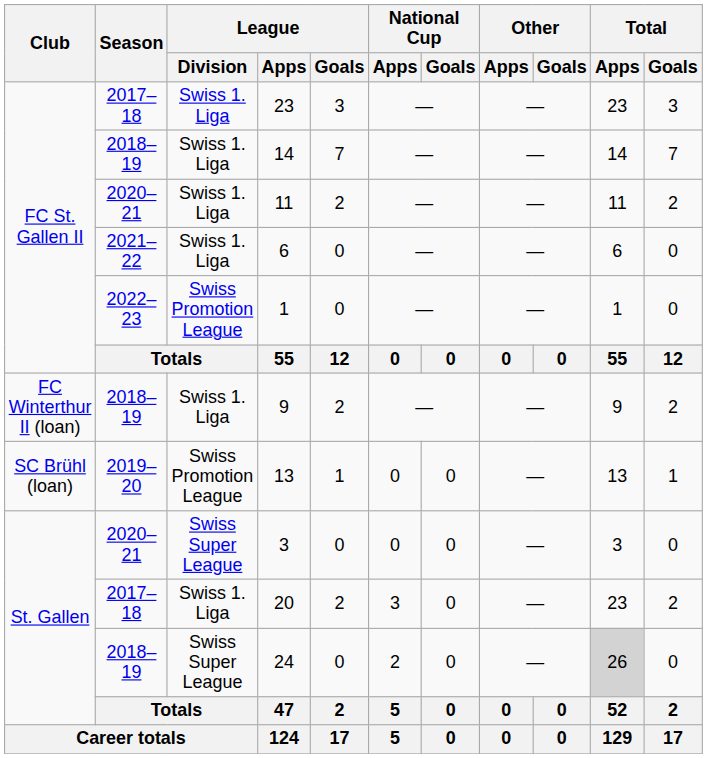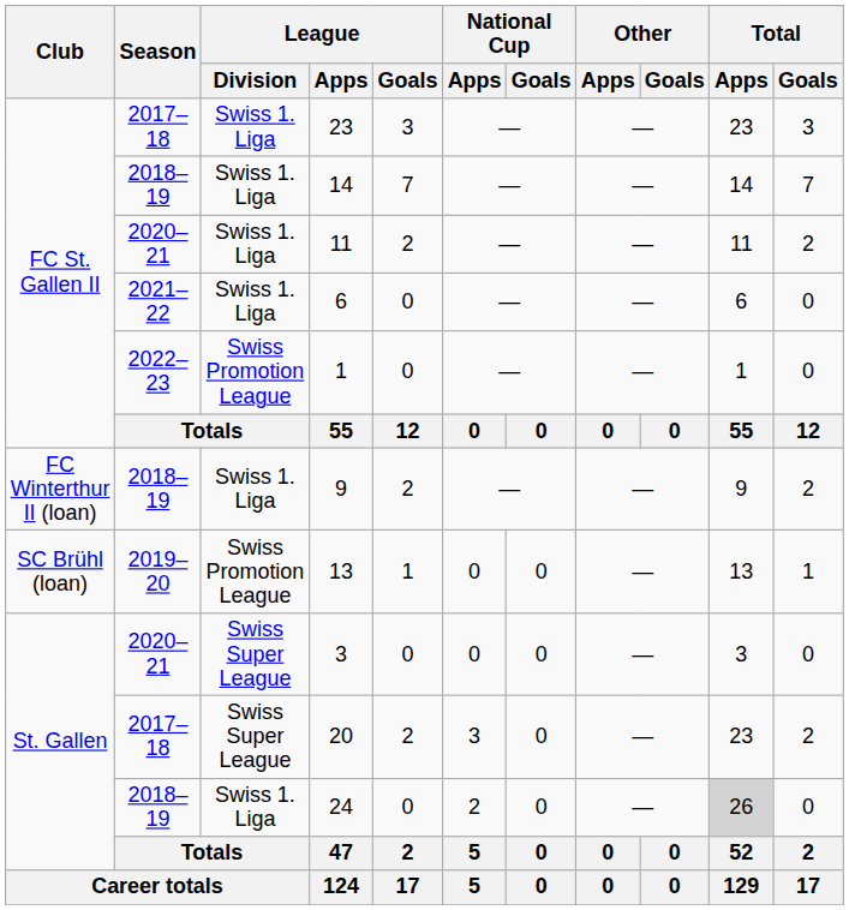 <table class="wikitable" style="text-align:center">
 <tr>
 <th rowspan="2">Club</th>
 <th rowspan="2">Season</th>
 <th colspan="3">League</th>
 <th colspan="2">National Cup</th>
 <th colspan="2">Other</th>
 <th colspan="2">Total</th>
 </tr>
 <tr>
 <th>Division</th>
 <th>Apps</th>
 <th>Goals</th>
 <th>Apps</th>
 <th>Goals</th>
 <th>Apps</th>
 <th>Goals</th>
 <th>Apps</th>
 <th>Goals</th>
 </tr>
 <tr>
 <td rowspan="6"><a href='#'>FC St. Gallen II</a></td>
 <td><a href='#'>2017–18</a></td>
 <td><a href='#'>Swiss 1. Liga</a></td>
 <td>23</td>
 <td>3</td>
 <td colspan="2">—</td>
 <td colspan="2">—</td>
 <td>23</td>
 <td>3</td>
 </tr>
 <tr>
 <td><a href='#'>2018–19</a></td>
 <td>Swiss 1. Liga</td>
 <td>14</td>
 <td>7</td>
 <td colspan="2">—</td>
 <td colspan="2">—</td>
 <td>14</td>
 <td>7</td>
 </tr>
 <tr>
 <td><a href='#'>2020–21</a></td>
 <td>Swiss 1. Liga</td>
 <td>11</td>
 <td>2</td>
 <td colspan="2">—</td>
 <td colspan="2">—</td>
 <td>11</td>
 <td>2</td>
 </tr>
 <tr>
 <td><a href='#'>2021–22</a></td>
 <td>Swiss 1. Liga</td>
 <td>6</td>
 <td>0</td>
 <td colspan="2">—</td>
 <td colspan="2">—</td>
 <td>6</td>
 <td>0</td>
 </tr>
 <tr>
 <td><a href='#'>2022–23</a></td>
 <td><a href='#'>Swiss Promotion League</a></td>
 <td>1</td>
 <td>0</td>
 <td colspan="2">—</td>
 <td colspan="2">—</td>
 <td>1</td>
 <td>0</td>
 </tr>
 <tr>
 <th colspan="2">Totals</th>
 <th>55</th>
 <th>12</th>
 <th>0</th>
 <th>0</th>
 <th>0</th>
 <th>0</th>
 <th>55</th>
 <th>12</th>
 </tr>
 <tr>
 <td><a href='#'>FC Winterthur II</a> (loan)</td>
 <td><a href='#'>2018–19</a></td>
 <td>Swiss 1. Liga</td>
 <td>9</td>
 <td>2</td>
 <td colspan="2">—</td>
 <td colspan="2">—</td>
 <td>9</td>
 <td>2</td>
 </tr>
 <tr>
 <td><a href='#'>SC Brühl</a> (loan)</td>
 <td><a href='#'>2019–20</a></td>
 <td>Swiss Promotion League</td>
 <td>13</td>
 <td>1</td>
 <td>0</td>
 <td>0</td>
 <td colspan="2">—</td>
 <td>13</td>
 <td>1</td>
 </tr>
 <tr>
 <td rowspan="4"><a href='#'>St. Gallen</a></td>
 <td><a href='#'>2020–21</a></td>
 <td><a href='#'>Swiss Super League</a></td>
 <td>3</td>
 <td>0</td>
 <td>0</td>
 <td>0</td>
 <td colspan="2">—</td>
 <td>3</td>
 <td>0</td>
 </tr>
 <tr>
 <td><a href='#'>2017–18</a></td>
-<td>Swiss 1. Liga</td>
+<td>Swiss Super League</td>
 <td>20</td>
 <td>2</td>
 <td>3</td>
 <td>0</td>
 <td colspan="2">—</td>
 <td>23</td>
 <td>2</td>
 </tr>
 <tr>
 <td><a href='#'>2018–19</a></td>
-<td>Swiss Super League</td>
+<td>Swiss 1. Liga</td>
 <td>24</td>
 <td>0</td>
 <td>2</td>
 <td>0</td>
 <td colspan="2">—</td>
 <td style="background: lightgrey;">26</td>
 <td>0</td>
 </tr>
 <tr>
 <th colspan="2">Totals</th>
 <th>47</th>
 <th>2</th>
 <th>5</th>
 <th>0</th>
 <th>0</th>
 <th>0</th>
 <th>52</th>
 <th>2</th>
 </tr>
 <tr>
 <th colspan="3">Career totals</th>
 <th>124</th>
 <th>17</th>
 <th>5</th>
 <th>0</th>
 <th>0</th>
 <th>0</th>
 <th>129</th>
 <th>17</th>
 </tr>
 </table>
